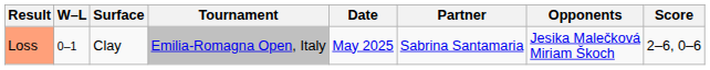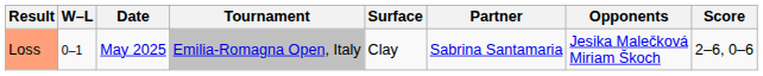 <table class="sortable wikitable">
 <tr>
 <th>Result</th>
 <th class="unsortable">W–L</th>
+<th>Date</th>
+<th>Tournament</th>
 <th>Surface</th>
-<th>Tournament</th>
-<th>Date</th>
 <th>Partner</th>
 <th>Opponents</th>
 <th class="unsortable">Score</th>
 </tr>
 <tr>
 <td style="background:#ffa07a;">Loss</td>
 <td><small>0–1</small></td>
+<td><a href='#'>May 2025</a></td>
+<td style=background:silver><a href='#'>Emilia-Romagna Open</a>, Italy</td>
 <td>Clay</td>
-<td style=background:silver><a href='#'>Emilia-Romagna Open</a>, Italy</td>
-<td><a href='#'>May 2025</a></td>
 <td> <a href='#'>Sabrina Santamaria</a></td>
 <td> <a href='#'>Jesika Malečková</a> <br>  <a href='#'>Miriam Škoch</a></td>
 <td>2–6, 0–6</td>
 </tr>
 </table>
